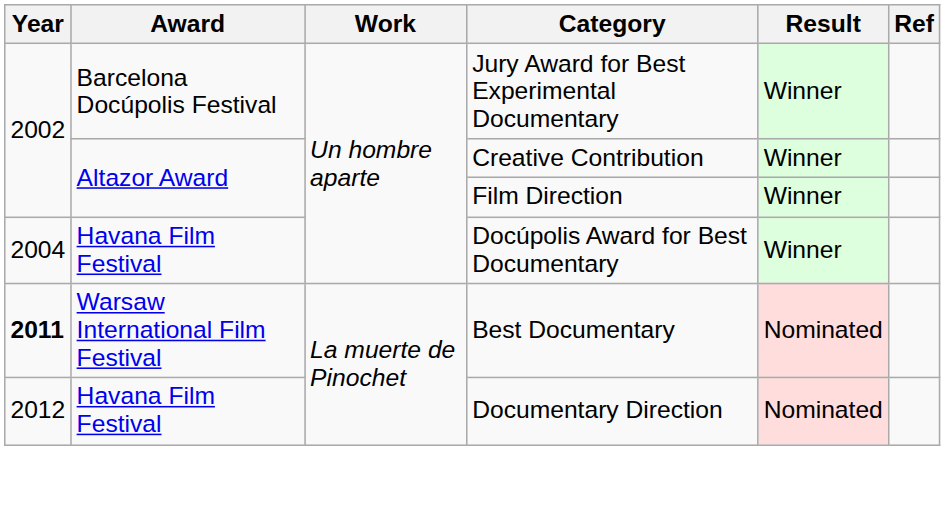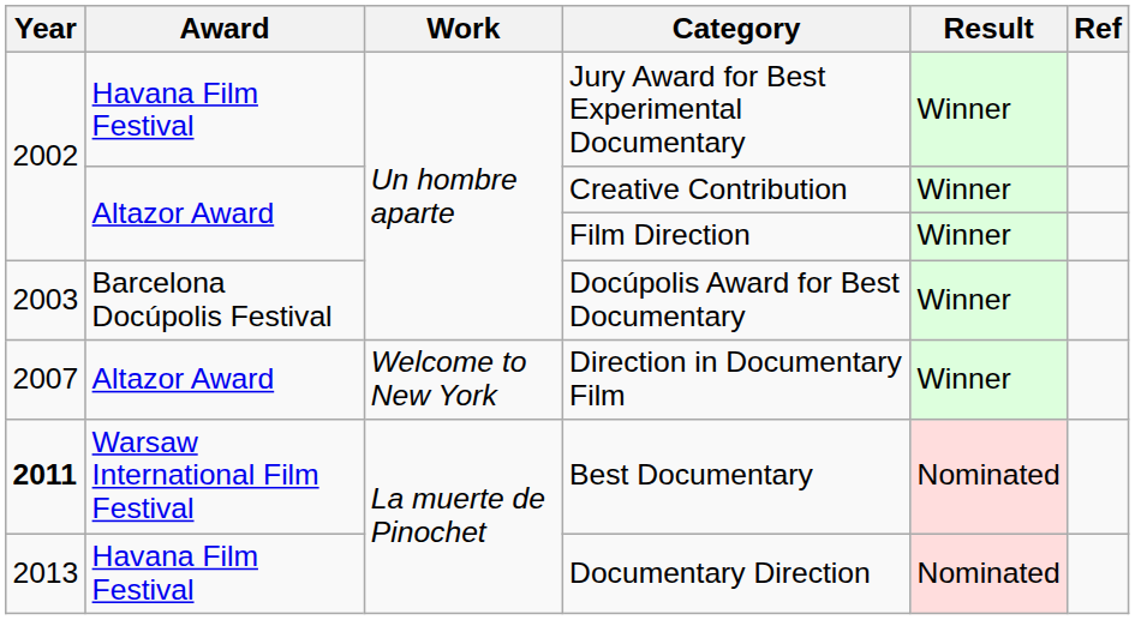 <table class="wikitable">
 <tr>
 <th>Year</th>
 <th>Award</th>
 <th>Work</th>
 <th>Category</th>
 <th>Result</th>
 <th>Ref</th>
 </tr>
 <tr>
 <td rowspan=3>2002</td>
-<td>Barcelona Docúpolis Festival</td>
+<td><a href='#'>Havana Film Festival</a></td>
 <td rowspan=4><em>Un hombre aparte</em></td>
 <td>Jury Award for Best Experimental Documentary</td>
 <td bgcolor="#ddffdd">Winner</td>
 <td></td>
 </tr>
 <tr>
 <td rowspan=2><a href='#'>Altazor Award</a></td>
 <td>Creative Contribution</td>
 <td bgcolor="#ddffdd">Winner</td>
 <td></td>
 </tr>
 <tr>
 <td>Film Direction</td>
 <td bgcolor="#ddffdd">Winner</td>
 <td></td>
 </tr>
 <tr>
-<td>2004</td>
-<td><a href='#'>Havana Film Festival</a></td>
+<td>2003</td>
+<td>Barcelona Docúpolis Festival</td>
 <td>Docúpolis Award for Best Documentary</td>
+<td bgcolor="#ddffdd">Winner</td>
+<td></td>
+</tr>
+<tr>
+<td>2007</td>
+<td><a href='#'>Altazor Award</a></td>
+<td><em>Welcome to New York</em></td>
+<td>Direction in Documentary Film</td>
 <td bgcolor="#ddffdd">Winner</td>
 <td></td>
 </tr>
 <tr>
 <td><strong>2011</strong></td>
 <td><a href='#'>Warsaw International Film Festival</a></td>
 <td rowspan=2><em>La muerte de Pinochet</em></td>
 <td>Best Documentary</td>
 <td bgcolor="#ffdddd">Nominated</td>
 <td></td>
 </tr>
 <tr>
-<td>2012</td>
+<td>2013</td>
 <td><a href='#'>Havana Film Festival</a></td>
 <td>Documentary Direction</td>
 <td bgcolor="#ffdddd">Nominated</td>
 <td></td>
 </tr>
 </table>
